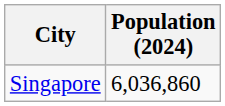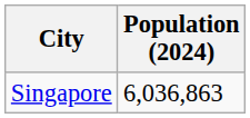 <table class="wikitable sortable sticky-header col2right">
 <tr>
 <th>City</th>
 <th>Population<br>(2024)</th>
 </tr>
 <tr>
 <td><a href='#'>Singapore</a></td>
-<td>6,036,860</td>
+<td>6,036,863</td>
 </tr>
 </table>
